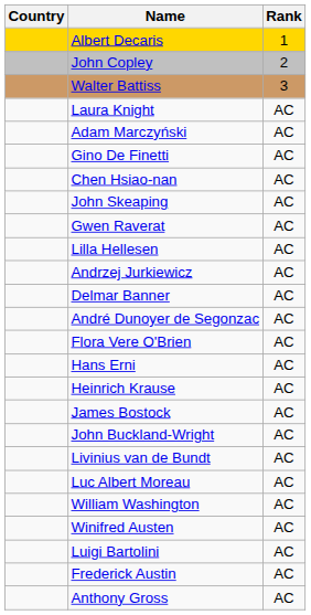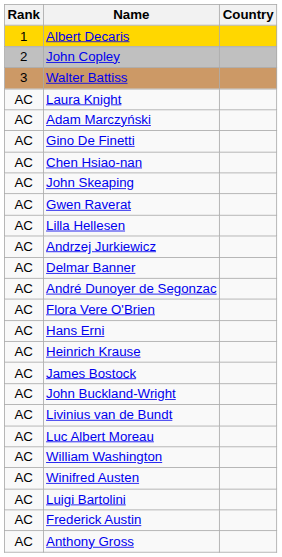 <table class="wikitable sortable" style="text-align:center">
 <tr>
+<th>Rank</th>
+<th>Name</th>
 <th>Country</th>
-<th>Name</th>
-<th>Rank</th>
 </tr>
 <tr bgcolor=gold>
+<td>1</td>
+<td align="left"><a href='#'>Albert Decaris</a></td>
 <td align="left"></td>
-<td align="left"><a href='#'>Albert Decaris</a></td>
-<td>1</td>
 </tr>
 <tr bgcolor=silver>
+<td>2</td>
+<td align="left"><a href='#'>John Copley</a></td>
 <td align="left"></td>
-<td align="left"><a href='#'>John Copley</a></td>
-<td>2</td>
 </tr>
 <tr bgcolor=#CC9966>
+<td>3</td>
+<td align="left"><a href='#'>Walter Battiss</a></td>
 <td align="left"></td>
-<td align="left"><a href='#'>Walter Battiss</a></td>
-<td>3</td>
 </tr>
 <tr>
+<td>AC</td>
+<td align="left"><a href='#'>Laura Knight</a></td>
 <td align="left"></td>
-<td align="left"><a href='#'>Laura Knight</a></td>
-<td>AC</td>
 </tr>
 <tr>
+<td>AC</td>
+<td align="left"><a href='#'>Adam Marczyński</a></td>
 <td align="left"></td>
-<td align="left"><a href='#'>Adam Marczyński</a></td>
-<td>AC</td>
 </tr>
 <tr>
+<td>AC</td>
+<td align="left"><a href='#'>Gino De Finetti</a></td>
 <td align="left"></td>
-<td align="left"><a href='#'>Gino De Finetti</a></td>
-<td>AC</td>
 </tr>
 <tr>
+<td>AC</td>
+<td align="left"><a href='#'>Chen Hsiao-nan</a></td>
 <td align="left"></td>
-<td align="left"><a href='#'>Chen Hsiao-nan</a></td>
-<td>AC</td>
 </tr>
 <tr>
+<td>AC</td>
+<td align="left"><a href='#'>John Skeaping</a></td>
 <td align="left"></td>
-<td align="left"><a href='#'>John Skeaping</a></td>
-<td>AC</td>
 </tr>
 <tr>
+<td>AC</td>
+<td align="left"><a href='#'>Gwen Raverat</a></td>
 <td align="left"></td>
-<td align="left"><a href='#'>Gwen Raverat</a></td>
-<td>AC</td>
 </tr>
 <tr>
+<td>AC</td>
+<td align="left"><a href='#'>Lilla Hellesen</a></td>
 <td align="left"></td>
-<td align="left"><a href='#'>Lilla Hellesen</a></td>
-<td>AC</td>
 </tr>
 <tr>
+<td>AC</td>
+<td align="left"><a href='#'>Andrzej Jurkiewicz</a></td>
 <td align="left"></td>
-<td align="left"><a href='#'>Andrzej Jurkiewicz</a></td>
-<td>AC</td>
 </tr>
 <tr>
+<td>AC</td>
+<td align="left"><a href='#'>Delmar Banner</a></td>
 <td align="left"></td>
-<td align="left"><a href='#'>Delmar Banner</a></td>
-<td>AC</td>
 </tr>
 <tr>
+<td>AC</td>
+<td align="left"><a href='#'>André Dunoyer de Segonzac</a></td>
 <td align="left"></td>
-<td align="left"><a href='#'>André Dunoyer de Segonzac</a></td>
-<td>AC</td>
 </tr>
 <tr>
+<td>AC</td>
+<td align="left"><a href='#'>Flora Vere O'Brien</a></td>
 <td align="left"></td>
-<td align="left"><a href='#'>Flora Vere O'Brien</a></td>
-<td>AC</td>
 </tr>
 <tr>
+<td>AC</td>
+<td align="left"><a href='#'>Hans Erni</a></td>
 <td align="left"></td>
-<td align="left"><a href='#'>Hans Erni</a></td>
-<td>AC</td>
 </tr>
 <tr>
+<td>AC</td>
+<td align="left"><a href='#'>Heinrich Krause</a></td>
 <td align="left"></td>
-<td align="left"><a href='#'>Heinrich Krause</a></td>
-<td>AC</td>
 </tr>
 <tr>
+<td>AC</td>
+<td align="left"><a href='#'>James Bostock</a></td>
 <td align="left"></td>
-<td align="left"><a href='#'>James Bostock</a></td>
-<td>AC</td>
 </tr>
 <tr>
+<td>AC</td>
+<td align="left"><a href='#'>John Buckland-Wright</a></td>
 <td align="left"></td>
-<td align="left"><a href='#'>John Buckland-Wright</a></td>
-<td>AC</td>
 </tr>
 <tr>
+<td>AC</td>
+<td align="left"><a href='#'>Livinius van de Bundt</a></td>
 <td align="left"></td>
-<td align="left"><a href='#'>Livinius van de Bundt</a></td>
-<td>AC</td>
 </tr>
 <tr>
+<td>AC</td>
+<td align="left"><a href='#'>Luc Albert Moreau</a></td>
 <td align="left"></td>
-<td align="left"><a href='#'>Luc Albert Moreau</a></td>
-<td>AC</td>
 </tr>
 <tr>
+<td>AC</td>
+<td align="left"><a href='#'>William Washington</a></td>
 <td align="left"></td>
-<td align="left"><a href='#'>William Washington</a></td>
-<td>AC</td>
 </tr>
 <tr>
+<td>AC</td>
+<td align="left"><a href='#'>Winifred Austen</a></td>
 <td align="left"></td>
-<td align="left"><a href='#'>Winifred Austen</a></td>
-<td>AC</td>
 </tr>
 <tr>
+<td>AC</td>
+<td align="left"><a href='#'>Luigi Bartolini</a></td>
 <td align="left"></td>
-<td align="left"><a href='#'>Luigi Bartolini</a></td>
-<td>AC</td>
 </tr>
 <tr>
+<td>AC</td>
+<td align="left"><a href='#'>Frederick Austin</a></td>
 <td align="left"></td>
-<td align="left"><a href='#'>Frederick Austin</a></td>
-<td>AC</td>
 </tr>
 <tr>
+<td>AC</td>
+<td align="left"><a href='#'>Anthony Gross</a></td>
 <td align="left"></td>
-<td align="left"><a href='#'>Anthony Gross</a></td>
-<td>AC</td>
 </tr>
 </table>
